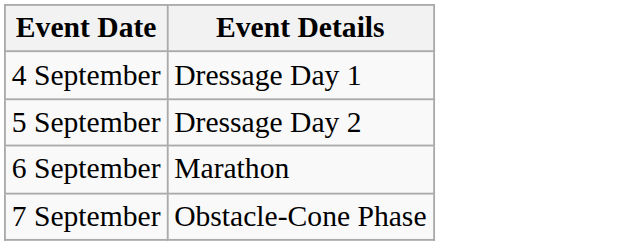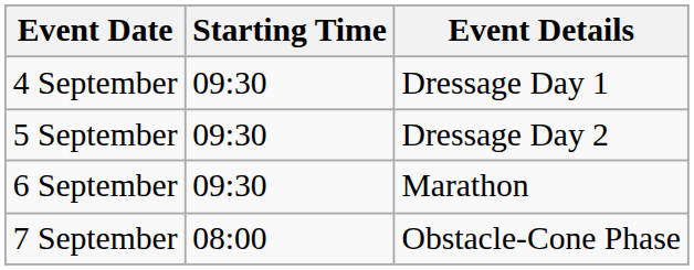 <table class="wikitable">
 <tr>
 <th>Event Date</th>
+<th>Starting Time</th>
 <th>Event Details</th>
 </tr>
 <tr>
 <td>4 September</td>
+<td>09:30</td>
 <td>Dressage Day 1</td>
 </tr>
 <tr>
 <td>5 September</td>
+<td>09:30</td>
 <td>Dressage Day 2</td>
 </tr>
 <tr>
 <td>6 September</td>
+<td>09:30</td>
 <td>Marathon</td>
 </tr>
 <tr>
 <td>7 September</td>
+<td>08:00</td>
 <td>Obstacle-Cone Phase</td>
 </tr>
 </table>
